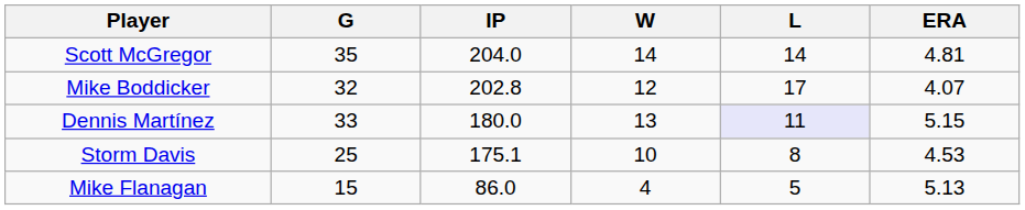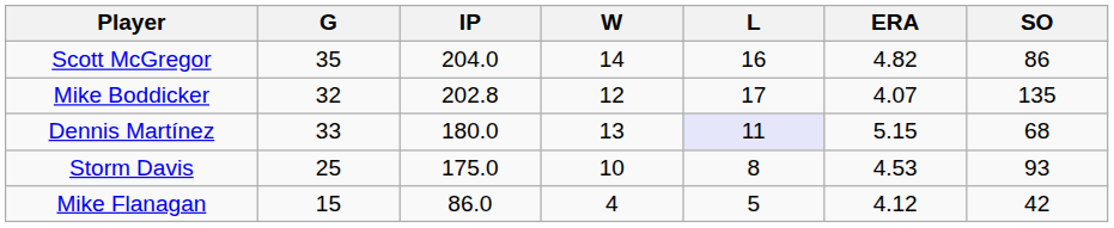 <table class="wikitable sortable">
 <tr>
 <th bgcolor="#DDDDFF" width="16%">Player</th>
 <th bgcolor="#DDDDFF" width="9%">G</th>
 <th bgcolor="#DDDDFF" width="9%">IP</th>
 <th bgcolor="#DDDDFF" width="9%">W</th>
 <th bgcolor="#DDDDFF" width="9%">L</th>
 <th bgcolor="#DDDDFF" width="9%">ERA</th>
+<th bgcolor="#DDDDFF" width="9%">SO</th>
 </tr>
 <tr align="center">
 <td><a href='#'>Scott McGregor</a></td>
 <td>35</td>
 <td>204.0</td>
 <td>14</td>
-<td>14</td>
-<td>4.81</td>
+<td>16</td>
+<td>4.82</td>
+<td>86</td>
 </tr>
 <tr align="center">
 <td><a href='#'>Mike Boddicker</a></td>
 <td>32</td>
 <td>202.8</td>
 <td>12</td>
 <td>17</td>
 <td>4.07</td>
+<td>135</td>
 </tr>
 <tr align="center">
 <td><a href='#'>Dennis Martínez</a></td>
 <td>33</td>
 <td>180.0</td>
 <td>13</td>
 <td style="background: lavender;">11</td>
 <td>5.15</td>
+<td>68</td>
 </tr>
 <tr align="center">
 <td><a href='#'>Storm Davis</a></td>
 <td>25</td>
-<td>175.1</td>
+<td>175.0</td>
 <td>10</td>
 <td>8</td>
 <td>4.53</td>
+<td>93</td>
 </tr>
 <tr align="center">
 <td><a href='#'>Mike Flanagan</a></td>
 <td>15</td>
 <td>86.0</td>
 <td>4</td>
 <td>5</td>
-<td>5.13</td>
+<td>4.12</td>
+<td>42</td>
 </tr>
 </table>
